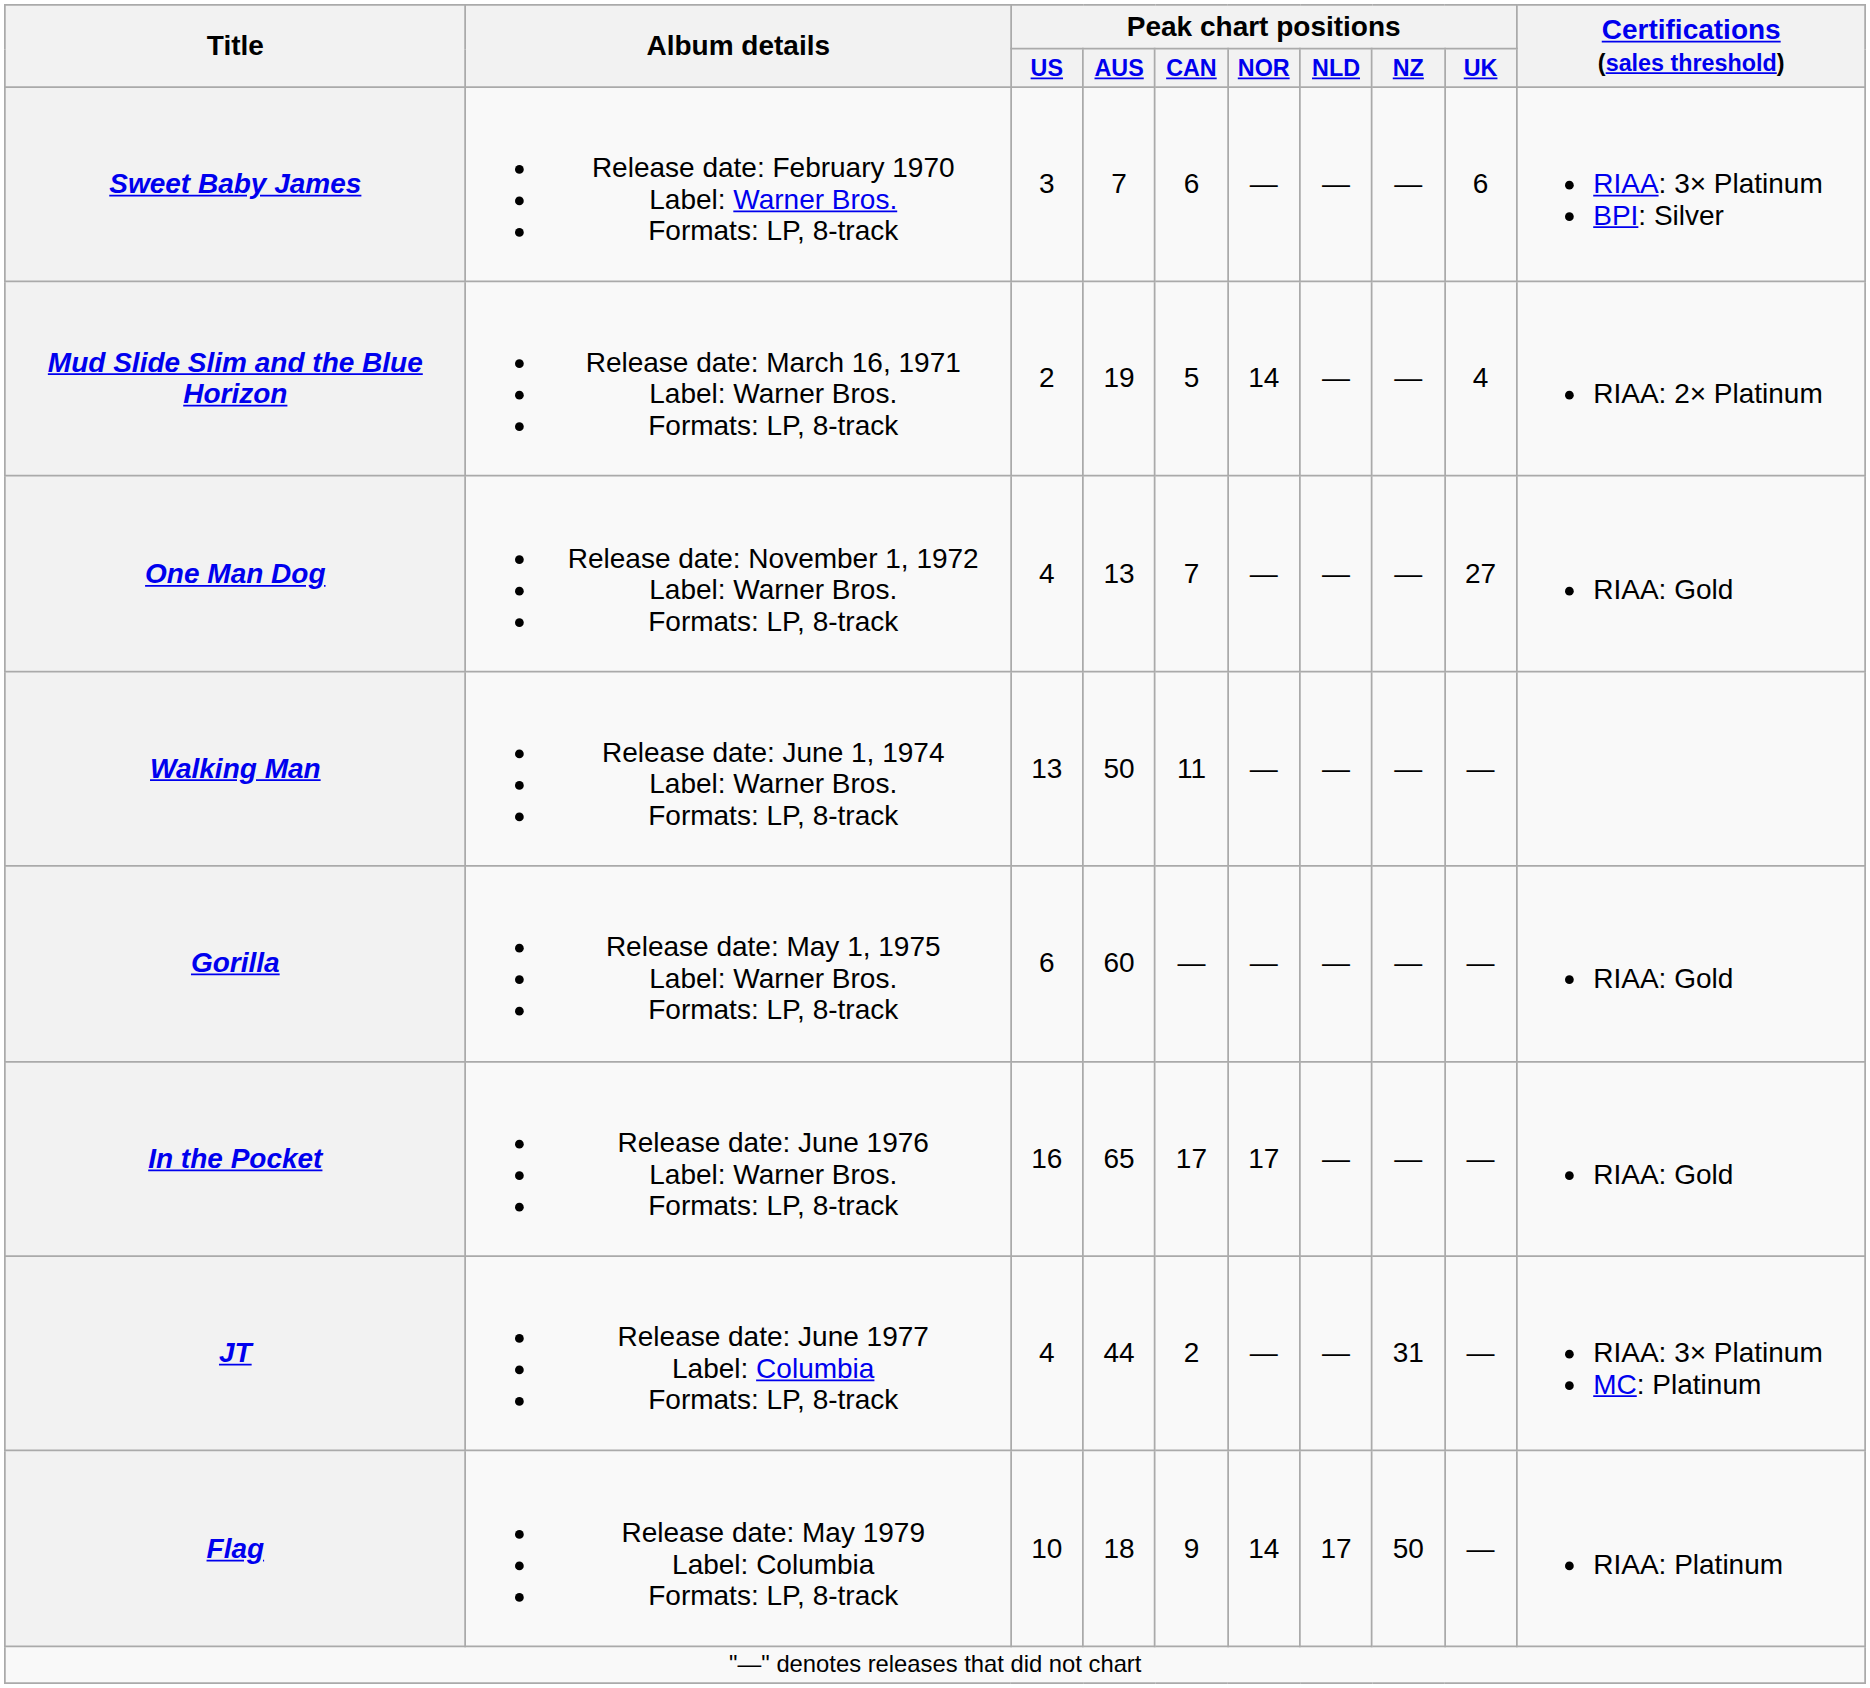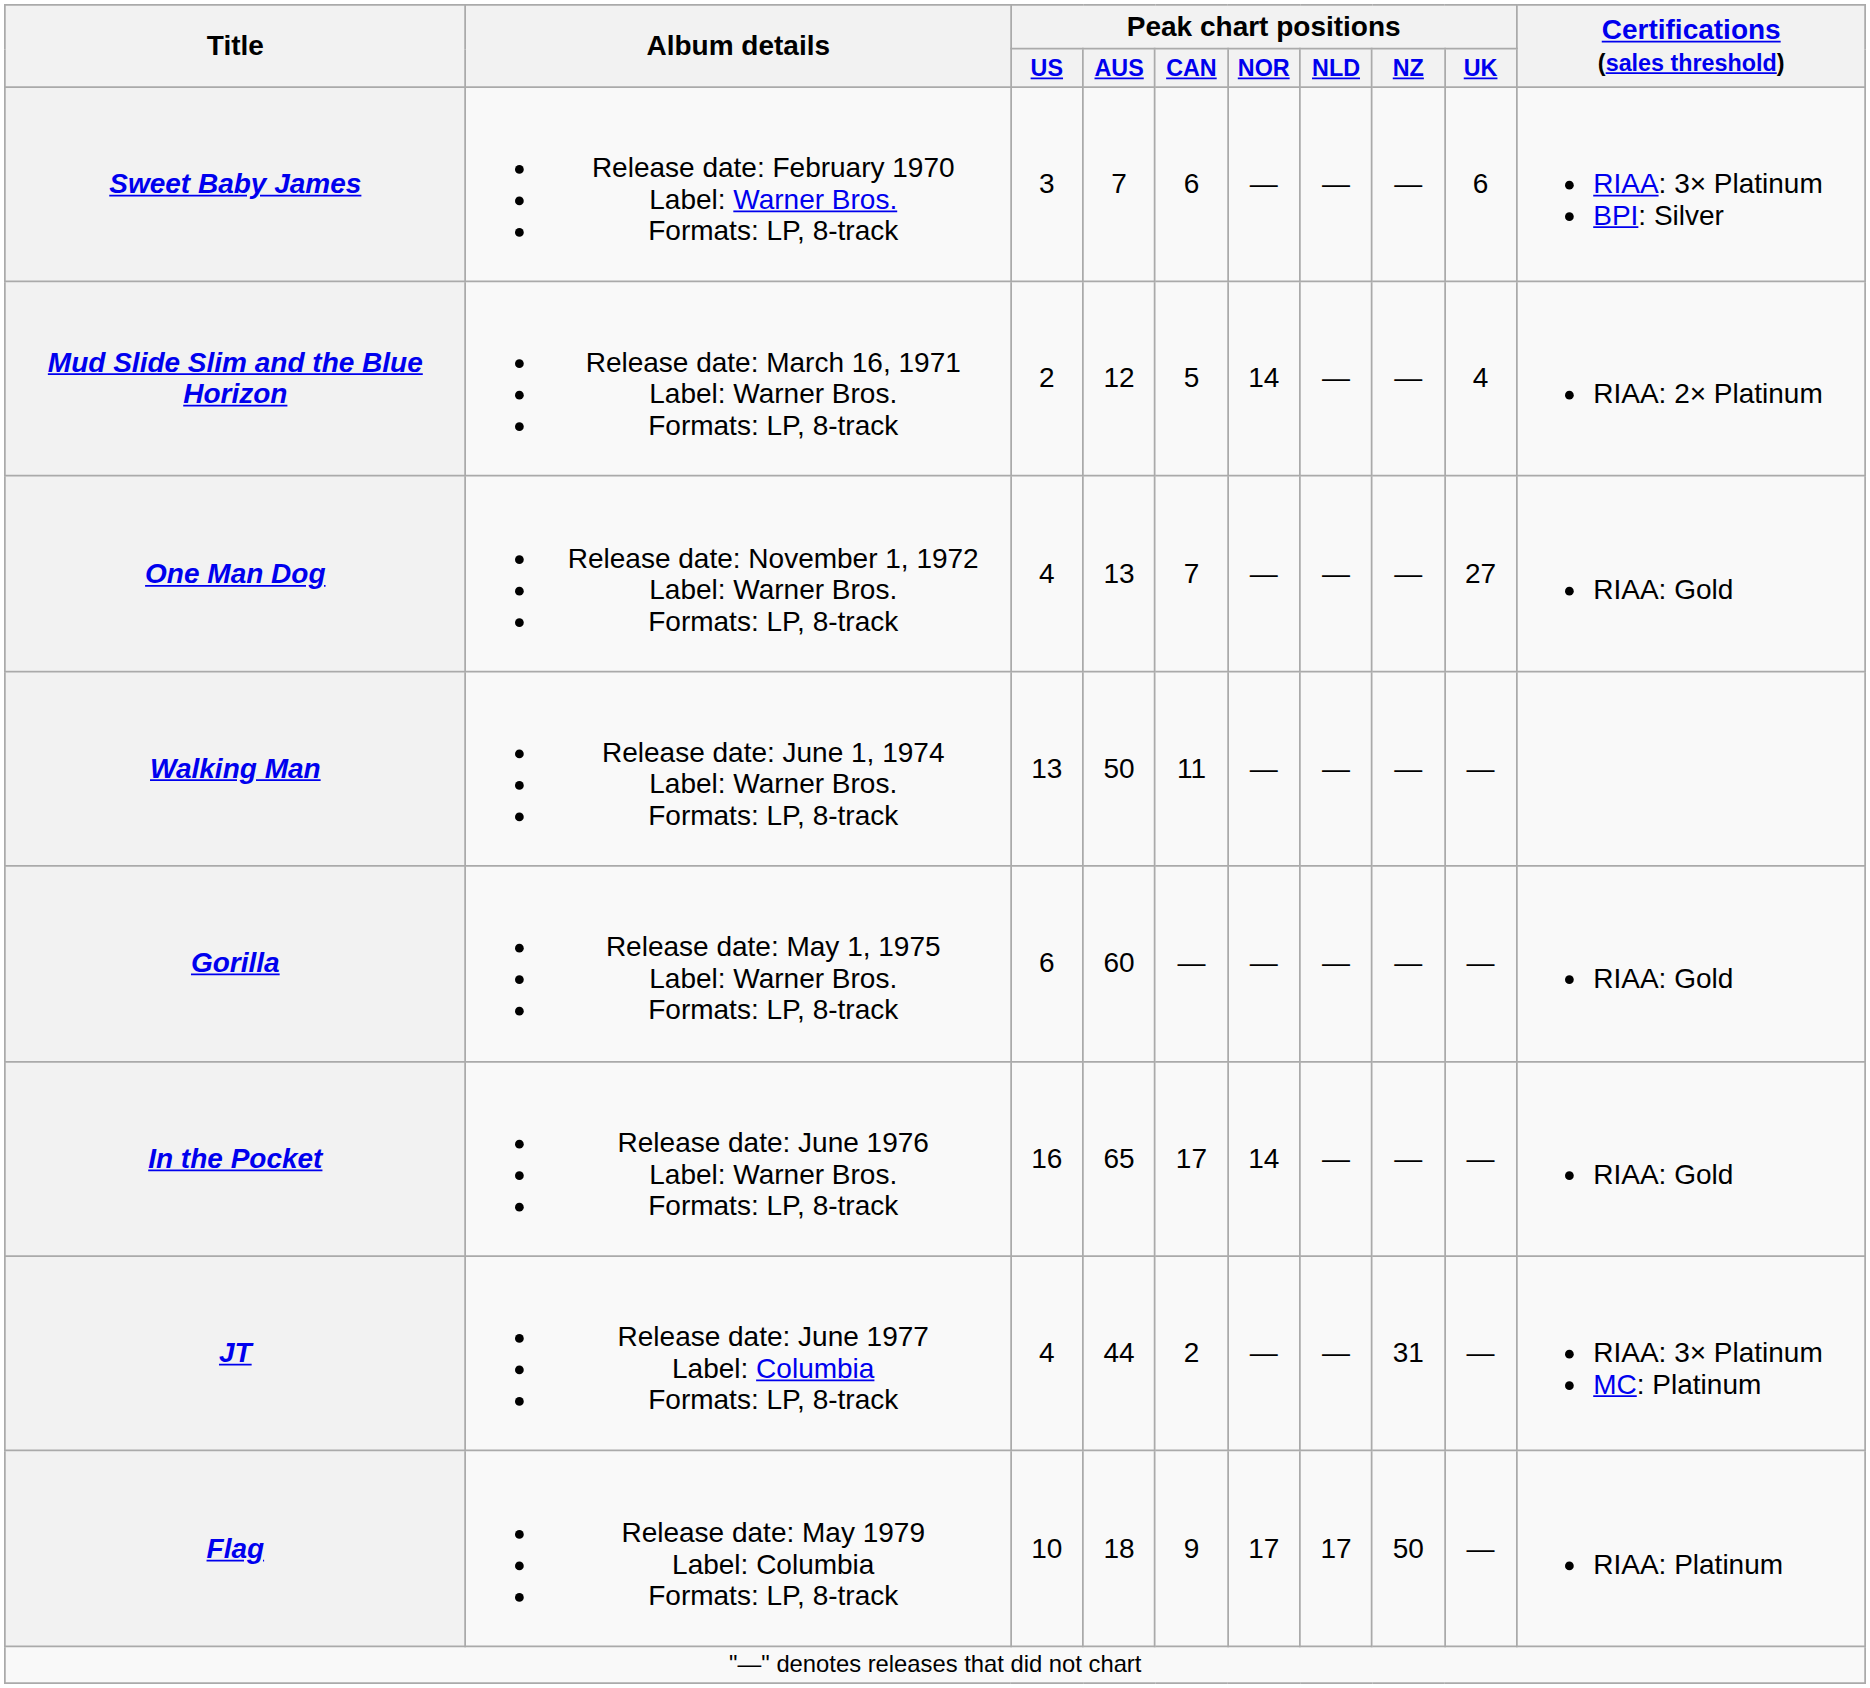 <table class="wikitable plainrowheaders" style="text-align:center;">
 <tr>
 <th rowspan="2" style="width:16em;">Title</th>
 <th rowspan="2" style="width:19em;">Album details</th>
 <th colspan="7">Peak chart positions</th>
 <th rowspan="2" style="width:12em;"><a href='#'>Certifications</a><br><small>(<a href='#'>sales threshold</a>)</small></th>
 </tr>
 <tr style="font-size:smaller;">
 <th width="35"><a href='#'>US</a><br></th>
 <th width="35"><a href='#'>AUS</a><br></th>
 <th width="35"><a href='#'>CAN</a><br></th>
 <th width="35"><a href='#'>NOR</a><br></th>
 <th width="35"><a href='#'>NLD</a><br></th>
 <th width="35"><a href='#'>NZ</a><br></th>
 <th width="35"><a href='#'>UK</a><br></th>
 </tr>
 <tr>
 <th scope="row"><em><a href='#'>Sweet Baby James</a></em></th>
 <td><br><ul><li>Release date: February 1970</li><li>Label: <a href='#'>Warner Bros.</a></li><li>Formats: LP, 8-track</li></ul></td>
 <td>3</td>
 <td>7</td>
 <td>6</td>
 <td>—</td>
 <td>—</td>
 <td>—</td>
 <td>6</td>
 <td align="left"><br><ul><li><a href='#'>RIAA</a>: 3× Platinum</li><li><a href='#'>BPI</a>: Silver</li></ul></td>
 </tr>
 <tr>
 <th scope="row"><em><a href='#'>Mud Slide Slim and the Blue Horizon</a></em></th>
 <td><br><ul><li>Release date: March 16, 1971</li><li>Label: Warner Bros.</li><li>Formats: LP, 8-track</li></ul></td>
 <td>2</td>
-<td>19</td>
+<td>12</td>
 <td>5</td>
 <td>14</td>
 <td>—</td>
 <td>—</td>
 <td>4</td>
 <td align="left"><br><ul><li>RIAA: 2× Platinum</li></ul></td>
 </tr>
 <tr>
 <th scope="row"><em><a href='#'>One Man Dog</a></em></th>
 <td><br><ul><li>Release date: November 1, 1972</li><li>Label: Warner Bros.</li><li>Formats: LP, 8-track</li></ul></td>
 <td>4</td>
 <td>13</td>
 <td>7</td>
 <td>—</td>
 <td>—</td>
 <td>—</td>
 <td>27</td>
 <td align="left"><br><ul><li>RIAA: Gold</li></ul></td>
 </tr>
 <tr>
 <th scope="row"><em><a href='#'>Walking Man</a></em></th>
 <td><br><ul><li>Release date: June 1, 1974</li><li>Label: Warner Bros.</li><li>Formats: LP, 8-track</li></ul></td>
 <td>13</td>
 <td>50</td>
 <td>11</td>
 <td>—</td>
 <td>—</td>
 <td>—</td>
 <td>—</td>
 <td></td>
 </tr>
 <tr>
 <th scope="row"><em><a href='#'>Gorilla</a></em></th>
 <td><br><ul><li>Release date: May 1, 1975</li><li>Label: Warner Bros.</li><li>Formats: LP, 8-track</li></ul></td>
 <td>6</td>
 <td>60</td>
 <td>—</td>
 <td>—</td>
 <td>—</td>
 <td>—</td>
 <td>—</td>
 <td align="left"><br><ul><li>RIAA: Gold</li></ul></td>
 </tr>
 <tr>
 <th scope="row"><em><a href='#'>In the Pocket</a></em></th>
 <td><br><ul><li>Release date: June 1976</li><li>Label: Warner Bros.</li><li>Formats: LP, 8-track</li></ul></td>
 <td>16</td>
 <td>65</td>
 <td>17</td>
-<td>17</td>
+<td>14</td>
 <td>—</td>
 <td>—</td>
 <td>—</td>
 <td align="left"><br><ul><li>RIAA: Gold</li></ul></td>
 </tr>
 <tr>
 <th scope="row"><em><a href='#'>JT</a></em></th>
 <td><br><ul><li>Release date: June 1977</li><li>Label: <a href='#'>Columbia</a></li><li>Formats: LP, 8-track</li></ul></td>
 <td>4</td>
 <td>44</td>
 <td>2</td>
 <td>—</td>
 <td>—</td>
 <td>31</td>
 <td>—</td>
 <td align="left"><br><ul><li>RIAA: 3× Platinum</li><li><a href='#'>MC</a>: Platinum</li></ul></td>
 </tr>
 <tr>
 <th scope="row"><em><a href='#'>Flag</a></em></th>
 <td><br><ul><li>Release date: May 1979</li><li>Label: Columbia</li><li>Formats: LP, 8-track</li></ul></td>
 <td>10</td>
 <td>18</td>
 <td>9</td>
-<td>14</td>
+<td>17</td>
 <td>17</td>
 <td>50</td>
 <td>—</td>
 <td align="left"><br><ul><li>RIAA: Platinum</li></ul></td>
 </tr>
 <tr>
 <td colspan="11" style="font-size:85%">"—" denotes releases that did not chart</td>
 </tr>
 </table>
